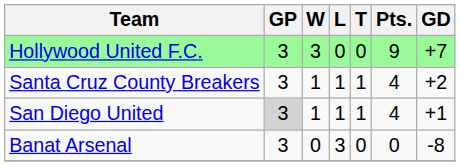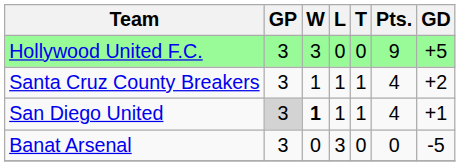 <table class="wikitable">
 <tr>
 <th>Team</th>
 <th>GP</th>
 <th>W</th>
 <th>L</th>
 <th>T</th>
 <th>Pts.</th>
 <th>GD</th>
 </tr>
 <tr bgcolor=#98FB98>
 <td><a href='#'>Hollywood United F.C.</a></td>
 <td align=center>3</td>
 <td align=center>3</td>
 <td align=center>0</td>
 <td align=center>0</td>
 <td align=center>9</td>
-<td align=center>+7</td>
+<td align=center>+5</td>
 </tr>
 <tr>
 <td><a href='#'>Santa Cruz County Breakers</a></td>
 <td align=center>3</td>
 <td align=center>1</td>
 <td align=center>1</td>
 <td align=center>1</td>
 <td align=center>4</td>
 <td align=center>+2</td>
 </tr>
 <tr>
 <td><a href='#'>San Diego United</a></td>
 <td align=center style="background: lightgrey;">3</td>
-<td align=center>1</td>
+<td align=center><strong>1</strong></td>
 <td align=center>1</td>
 <td align=center>1</td>
 <td align=center>4</td>
 <td align=center>+1</td>
 </tr>
 <tr>
 <td><a href='#'>Banat Arsenal</a></td>
 <td align=center>3</td>
 <td align=center>0</td>
 <td align=center>3</td>
 <td align=center>0</td>
 <td align=center>0</td>
-<td align=center>-8</td>
+<td align=center>-5</td>
 </tr>
 <tr>
 </tr>
 </table>
